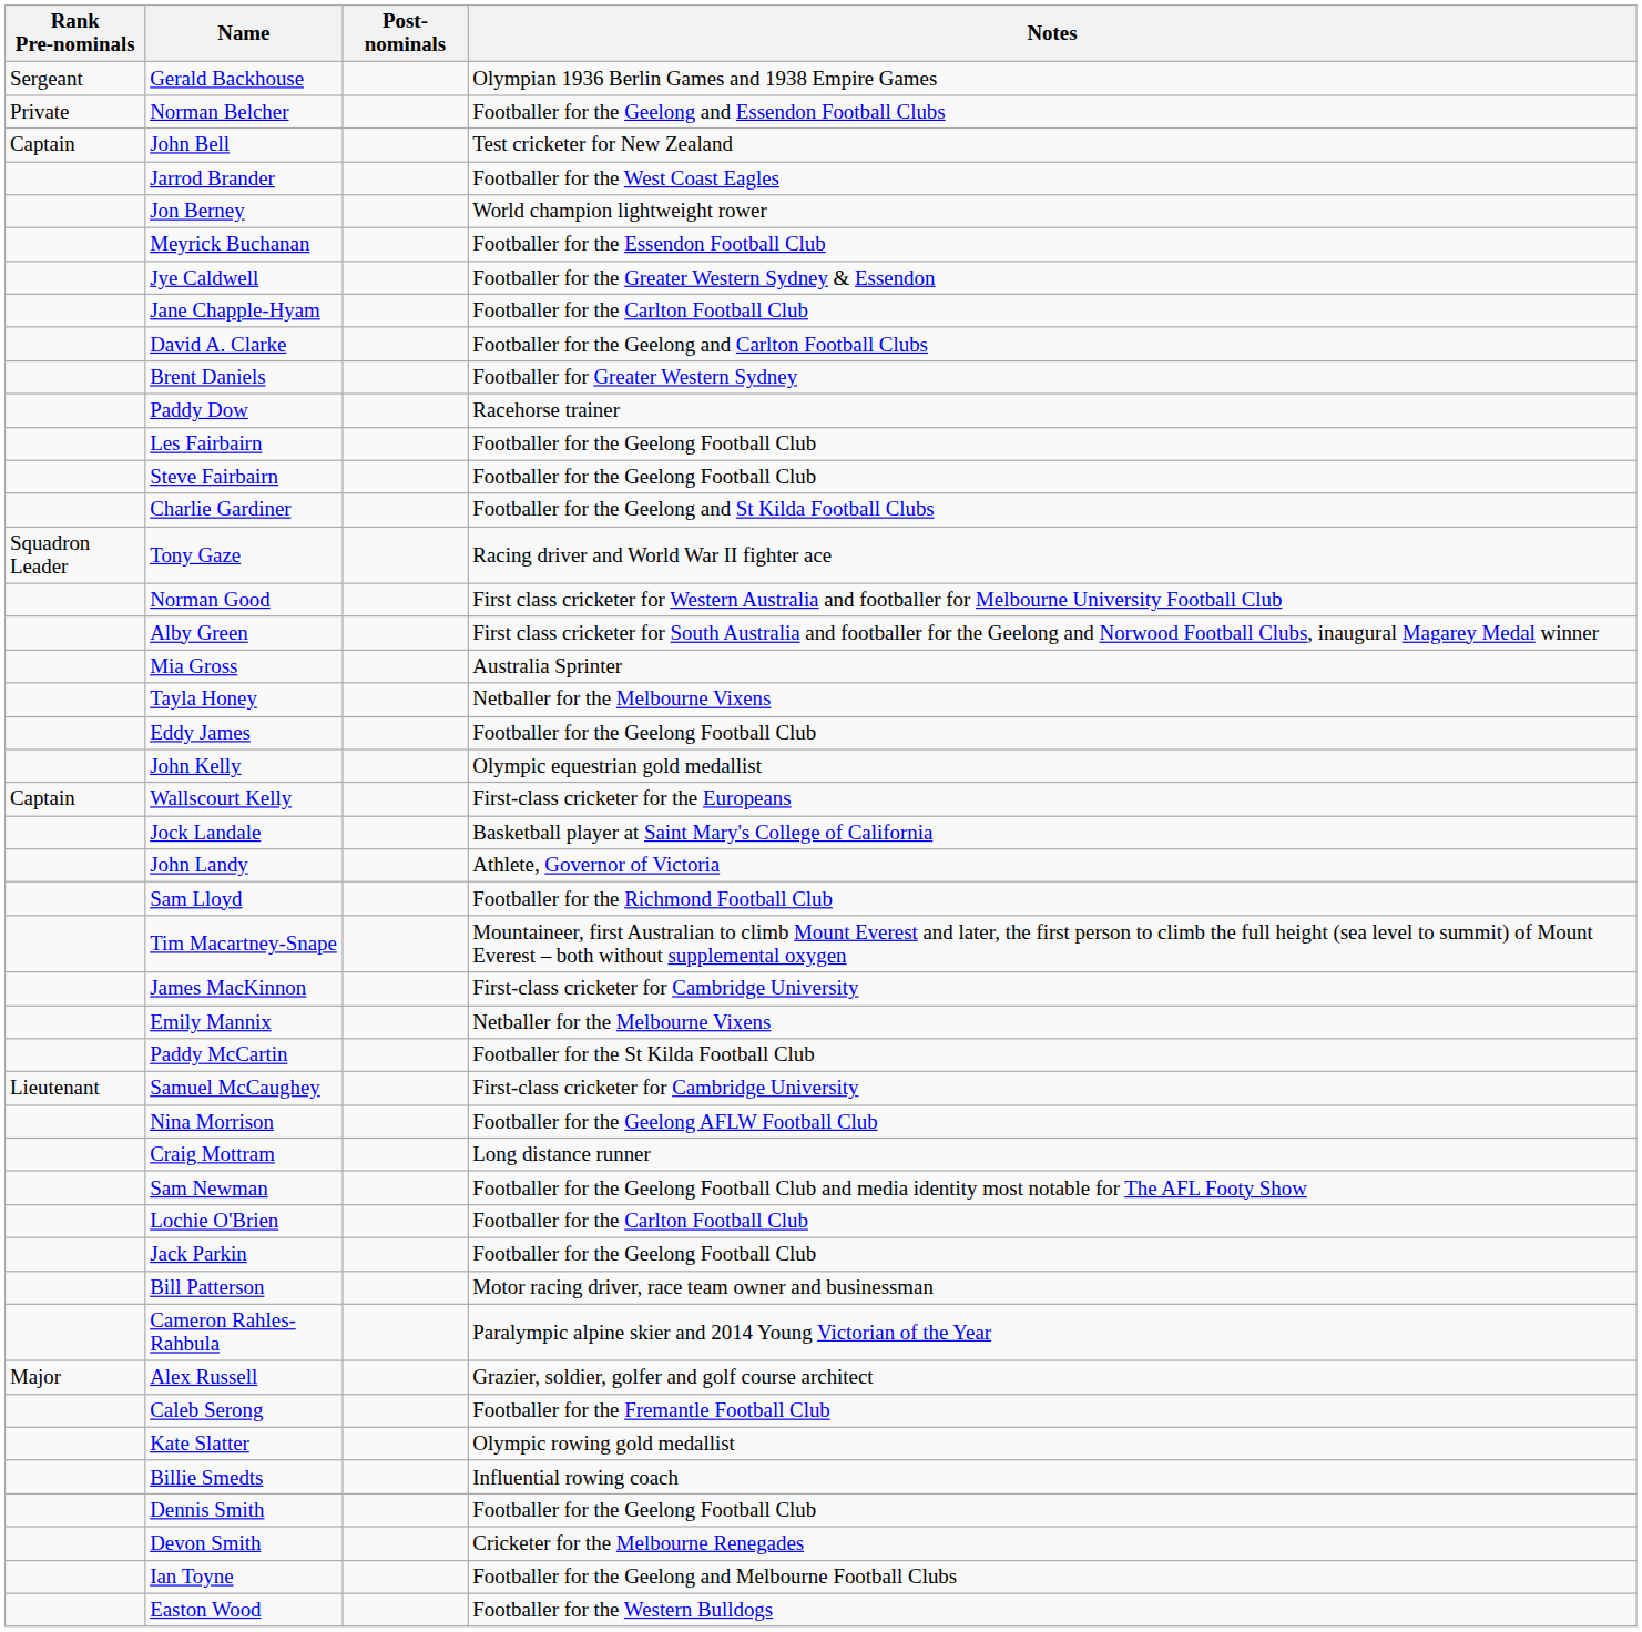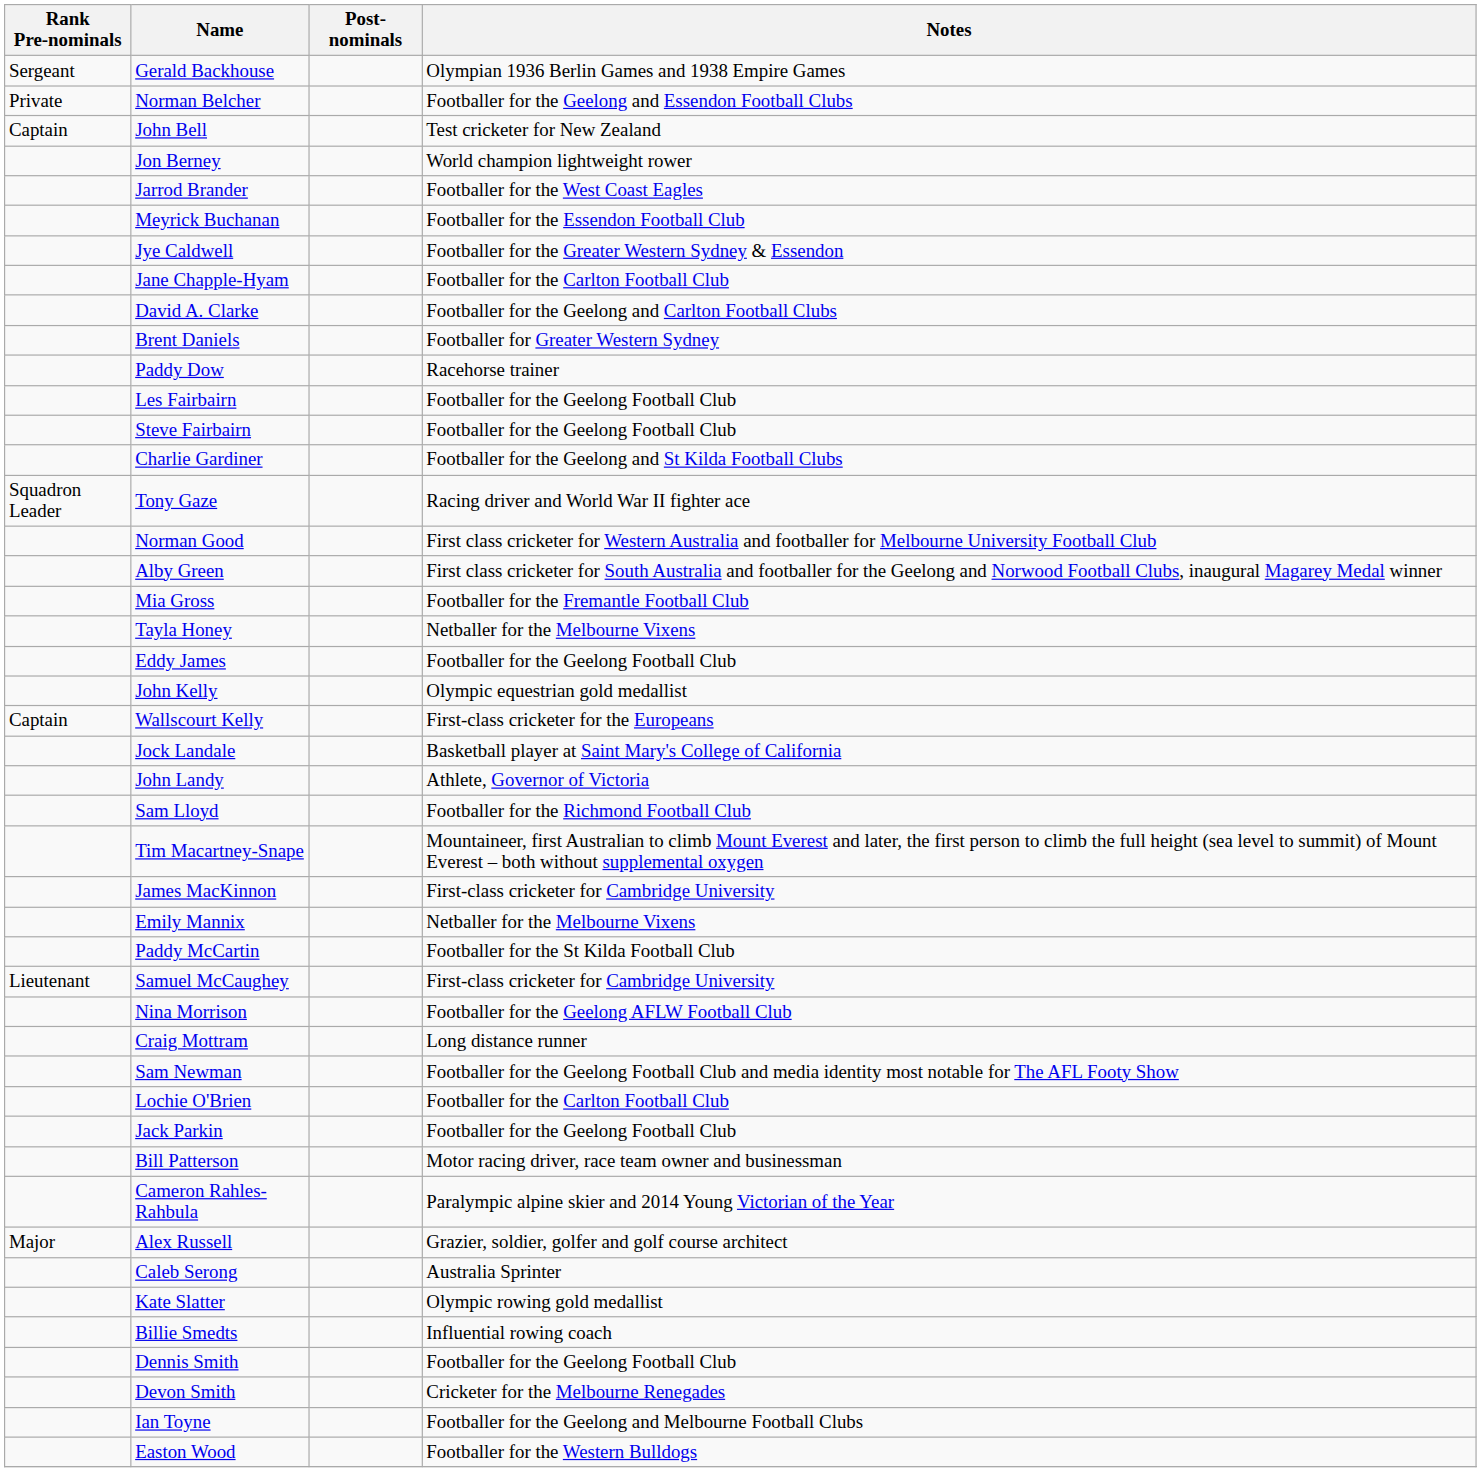 <table class="wikitable sortable">
 <tr>
 <th>Rank<br>Pre-nominals</th>
 <th>Name</th>
 <th>Post-nominals</th>
 <th>Notes</th>
 </tr>
 <tr>
 <td>Sergeant</td>
 <td><a href='#'>Gerald Backhouse</a></td>
 <td></td>
 <td>Olympian 1936 Berlin Games and 1938 Empire Games</td>
 </tr>
 <tr>
 <td>Private</td>
 <td><a href='#'>Norman Belcher</a></td>
 <td></td>
 <td>Footballer for the <a href='#'>Geelong</a> and <a href='#'>Essendon Football Clubs</a></td>
 </tr>
 <tr>
 <td>Captain</td>
 <td><a href='#'>John Bell</a></td>
 <td></td>
 <td>Test cricketer for New Zealand</td>
 </tr>
 <tr>
 <td></td>
+<td><a href='#'>Jon Berney</a></td>
+<td></td>
+<td>World champion lightweight rower</td>
+</tr>
+<tr>
+<td></td>
 <td><a href='#'>Jarrod Brander</a></td>
 <td></td>
 <td>Footballer for the <a href='#'>West Coast Eagles</a></td>
-</tr>
-<tr>
-<td></td>
-<td><a href='#'>Jon Berney</a></td>
-<td></td>
-<td>World champion lightweight rower</td>
 </tr>
 <tr>
 <td></td>
 <td><a href='#'>Meyrick Buchanan</a></td>
 <td></td>
 <td>Footballer for the <a href='#'>Essendon Football Club</a></td>
 </tr>
 <tr>
 <td></td>
 <td><a href='#'>Jye Caldwell</a></td>
 <td></td>
 <td>Footballer for the <a href='#'>Greater Western Sydney</a> & <a href='#'>Essendon</a></td>
 </tr>
 <tr>
 <td></td>
 <td><a href='#'>Jane Chapple-Hyam</a></td>
 <td></td>
 <td>Footballer for the <a href='#'>Carlton Football Club</a></td>
 </tr>
 <tr>
 <td></td>
 <td><a href='#'>David A. Clarke</a></td>
 <td></td>
 <td>Footballer for the Geelong and <a href='#'>Carlton Football Clubs</a></td>
 </tr>
 <tr>
 <td></td>
 <td><a href='#'>Brent Daniels</a></td>
 <td></td>
 <td>Footballer for <a href='#'>Greater Western Sydney</a></td>
 </tr>
 <tr>
 <td></td>
 <td><a href='#'>Paddy Dow</a></td>
 <td></td>
 <td>Racehorse trainer</td>
 </tr>
 <tr>
 <td></td>
 <td><a href='#'>Les Fairbairn</a></td>
 <td></td>
 <td>Footballer for the Geelong Football Club</td>
 </tr>
 <tr>
 <td></td>
 <td><a href='#'>Steve Fairbairn</a></td>
 <td></td>
 <td>Footballer for the Geelong Football Club</td>
 </tr>
 <tr>
 <td></td>
 <td><a href='#'>Charlie Gardiner</a></td>
 <td></td>
 <td>Footballer for the Geelong and <a href='#'>St Kilda Football Clubs</a></td>
 </tr>
 <tr>
 <td>Squadron Leader</td>
 <td><a href='#'>Tony Gaze</a></td>
 <td></td>
 <td>Racing driver and World War II fighter ace</td>
 </tr>
 <tr>
 <td></td>
 <td><a href='#'>Norman Good</a></td>
 <td></td>
 <td>First class cricketer for <a href='#'>Western Australia</a> and footballer for <a href='#'>Melbourne University Football Club</a></td>
 </tr>
 <tr>
 <td></td>
 <td><a href='#'>Alby Green</a></td>
 <td></td>
 <td>First class cricketer for <a href='#'>South Australia</a> and footballer for the Geelong and <a href='#'>Norwood Football Clubs</a>, inaugural <a href='#'>Magarey Medal</a> winner</td>
 </tr>
 <tr>
 <td></td>
 <td><a href='#'>Mia Gross</a></td>
 <td></td>
-<td>Australia Sprinter</td>
+<td>Footballer for the <a href='#'>Fremantle Football Club</a></td>
 </tr>
 <tr>
 <td></td>
 <td><a href='#'>Tayla Honey</a></td>
 <td></td>
 <td>Netballer for the <a href='#'>Melbourne Vixens</a></td>
 </tr>
 <tr>
 <td></td>
 <td><a href='#'>Eddy James</a></td>
 <td></td>
 <td>Footballer for the Geelong Football Club</td>
 </tr>
 <tr>
 <td></td>
 <td><a href='#'>John Kelly</a></td>
 <td></td>
 <td>Olympic equestrian gold medallist</td>
 </tr>
 <tr>
 <td>Captain</td>
 <td><a href='#'>Wallscourt Kelly</a></td>
 <td></td>
 <td>First-class cricketer for the <a href='#'>Europeans</a></td>
 </tr>
 <tr>
 <td></td>
 <td><a href='#'>Jock Landale</a></td>
 <td></td>
 <td>Basketball player at <a href='#'>Saint Mary's College of California</a></td>
 </tr>
 <tr>
 <td></td>
 <td><a href='#'>John Landy</a></td>
 <td></td>
 <td>Athlete, <a href='#'>Governor of Victoria</a></td>
 </tr>
 <tr>
 <td></td>
 <td><a href='#'>Sam Lloyd</a></td>
 <td></td>
 <td>Footballer for the <a href='#'>Richmond Football Club</a></td>
 </tr>
 <tr>
 <td></td>
 <td><a href='#'>Tim Macartney-Snape</a></td>
 <td></td>
 <td>Mountaineer, first Australian to climb <a href='#'>Mount Everest</a> and later, the first person to climb the full height (sea level to summit) of Mount Everest – both without <a href='#'>supplemental oxygen</a></td>
 </tr>
 <tr>
 <td></td>
 <td><a href='#'>James MacKinnon</a></td>
 <td></td>
 <td>First-class cricketer for <a href='#'>Cambridge University</a></td>
 </tr>
 <tr>
 <td></td>
 <td><a href='#'>Emily Mannix</a></td>
 <td></td>
 <td>Netballer for the <a href='#'>Melbourne Vixens</a></td>
 </tr>
 <tr>
 <td></td>
 <td><a href='#'>Paddy McCartin</a></td>
 <td></td>
 <td>Footballer for the St Kilda Football Club</td>
 </tr>
 <tr>
 <td>Lieutenant</td>
 <td><a href='#'>Samuel McCaughey</a></td>
 <td></td>
 <td>First-class cricketer for <a href='#'>Cambridge University</a></td>
 </tr>
 <tr>
 <td></td>
 <td><a href='#'>Nina Morrison</a></td>
 <td></td>
 <td>Footballer for the <a href='#'>Geelong AFLW Football Club</a></td>
 </tr>
 <tr>
 <td></td>
 <td><a href='#'>Craig Mottram</a></td>
 <td></td>
 <td>Long distance runner</td>
 </tr>
 <tr>
 <td></td>
 <td><a href='#'>Sam Newman</a></td>
 <td></td>
 <td>Footballer for the Geelong Football Club and media identity most notable for <a href='#'>The AFL Footy Show</a></td>
 </tr>
 <tr>
 <td></td>
 <td><a href='#'>Lochie O'Brien</a></td>
 <td></td>
 <td>Footballer for the <a href='#'>Carlton Football Club</a></td>
 </tr>
 <tr>
 <td></td>
 <td><a href='#'>Jack Parkin</a></td>
 <td></td>
 <td>Footballer for the Geelong Football Club</td>
 </tr>
 <tr>
 <td></td>
 <td><a href='#'>Bill Patterson</a></td>
 <td></td>
 <td>Motor racing driver, race team owner and businessman</td>
 </tr>
 <tr>
 <td></td>
 <td><a href='#'>Cameron Rahles-Rahbula</a></td>
 <td></td>
 <td>Paralympic alpine skier and 2014 Young <a href='#'>Victorian of the Year</a></td>
 </tr>
 <tr>
 <td>Major</td>
 <td><a href='#'>Alex Russell</a></td>
 <td></td>
 <td>Grazier, soldier, golfer and golf course architect</td>
 </tr>
 <tr>
 <td></td>
 <td><a href='#'>Caleb Serong</a></td>
 <td></td>
-<td>Footballer for the <a href='#'>Fremantle Football Club</a></td>
+<td>Australia Sprinter</td>
 </tr>
 <tr>
 <td></td>
 <td><a href='#'>Kate Slatter</a></td>
 <td></td>
 <td>Olympic rowing gold medallist</td>
 </tr>
 <tr>
 <td></td>
 <td><a href='#'>Billie Smedts</a></td>
 <td></td>
 <td>Influential rowing coach</td>
 </tr>
 <tr>
 <td></td>
 <td><a href='#'>Dennis Smith</a></td>
 <td></td>
 <td>Footballer for the Geelong Football Club</td>
 </tr>
 <tr>
 <td></td>
 <td><a href='#'>Devon Smith</a></td>
 <td></td>
 <td>Cricketer for the <a href='#'>Melbourne Renegades</a></td>
 </tr>
 <tr>
 <td></td>
 <td><a href='#'>Ian Toyne</a></td>
 <td></td>
 <td>Footballer for the Geelong and Melbourne Football Clubs</td>
 </tr>
 <tr>
 <td></td>
 <td><a href='#'>Easton Wood</a></td>
 <td></td>
 <td>Footballer for the <a href='#'>Western Bulldogs</a></td>
 </tr>
 <tr>
 </tr>
 </table>
